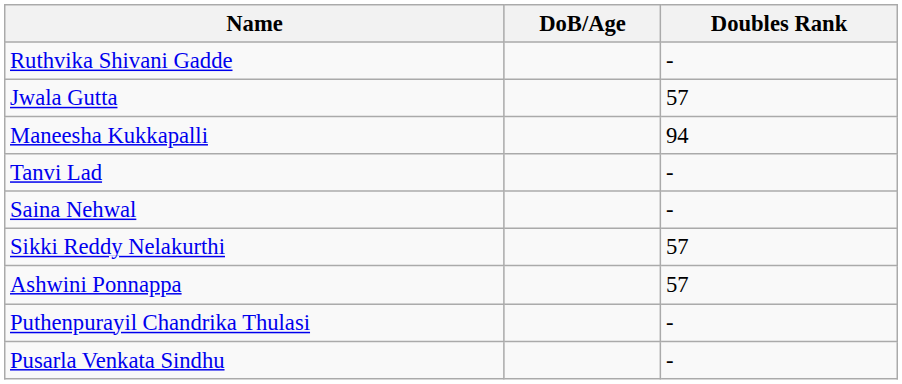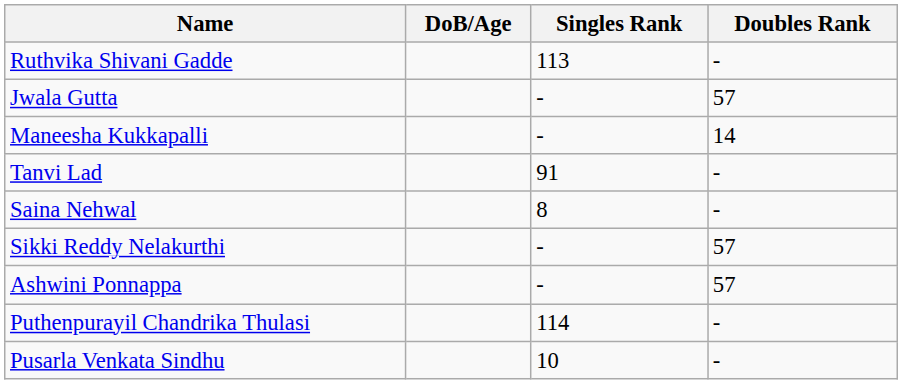 <table class="wikitable"  style="width:600px; font-size:95%;">
 <tr>
 <th align="left">Name</th>
 <th align="left">DoB/Age</th>
+<th align="left">Singles Rank</th>
 <th align="left">Doubles Rank</th>
 </tr>
 <tr>
 <td><a href='#'>Ruthvika Shivani Gadde</a></td>
 <td></td>
+<td>113</td>
 <td>-</td>
 </tr>
 <tr>
 <td><a href='#'>Jwala Gutta</a></td>
 <td></td>
+<td>-</td>
 <td>57</td>
 </tr>
 <tr>
 <td><a href='#'>Maneesha Kukkapalli</a></td>
 <td></td>
-<td>94</td>
+<td>-</td>
+<td>14</td>
 </tr>
 <tr>
 <td><a href='#'>Tanvi Lad</a></td>
 <td></td>
+<td>91</td>
 <td>-</td>
 </tr>
 <tr>
 <td><a href='#'>Saina Nehwal</a></td>
 <td></td>
+<td>8</td>
 <td>-</td>
 </tr>
 <tr>
 <td><a href='#'>Sikki Reddy Nelakurthi</a></td>
 <td></td>
+<td>-</td>
 <td>57</td>
 </tr>
 <tr>
 <td><a href='#'>Ashwini Ponnappa</a></td>
 <td></td>
+<td>-</td>
 <td>57</td>
 </tr>
 <tr>
 <td><a href='#'>Puthenpurayil Chandrika Thulasi</a></td>
 <td></td>
+<td>114</td>
 <td>-</td>
 </tr>
 <tr>
 <td><a href='#'>Pusarla Venkata Sindhu</a></td>
 <td></td>
+<td>10</td>
 <td>-</td>
 </tr>
 </table>
